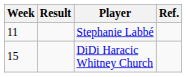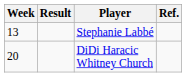 <table class="wikitable">
 <tr>
 <th>Week</th>
 <th>Result</th>
 <th>Player</th>
 <th>Ref.</th>
 </tr>
 <tr>
-<td>11</td>
+<td>13</td>
 <td></td>
 <td> <a href='#'>Stephanie Labbé</a></td>
 <td></td>
 </tr>
 <tr>
-<td>15</td>
+<td>20</td>
 <td></td>
 <td> <a href='#'>DiDi Haracic</a><br> <a href='#'>Whitney Church</a></td>
 <td></td>
 </tr>
 </table>
